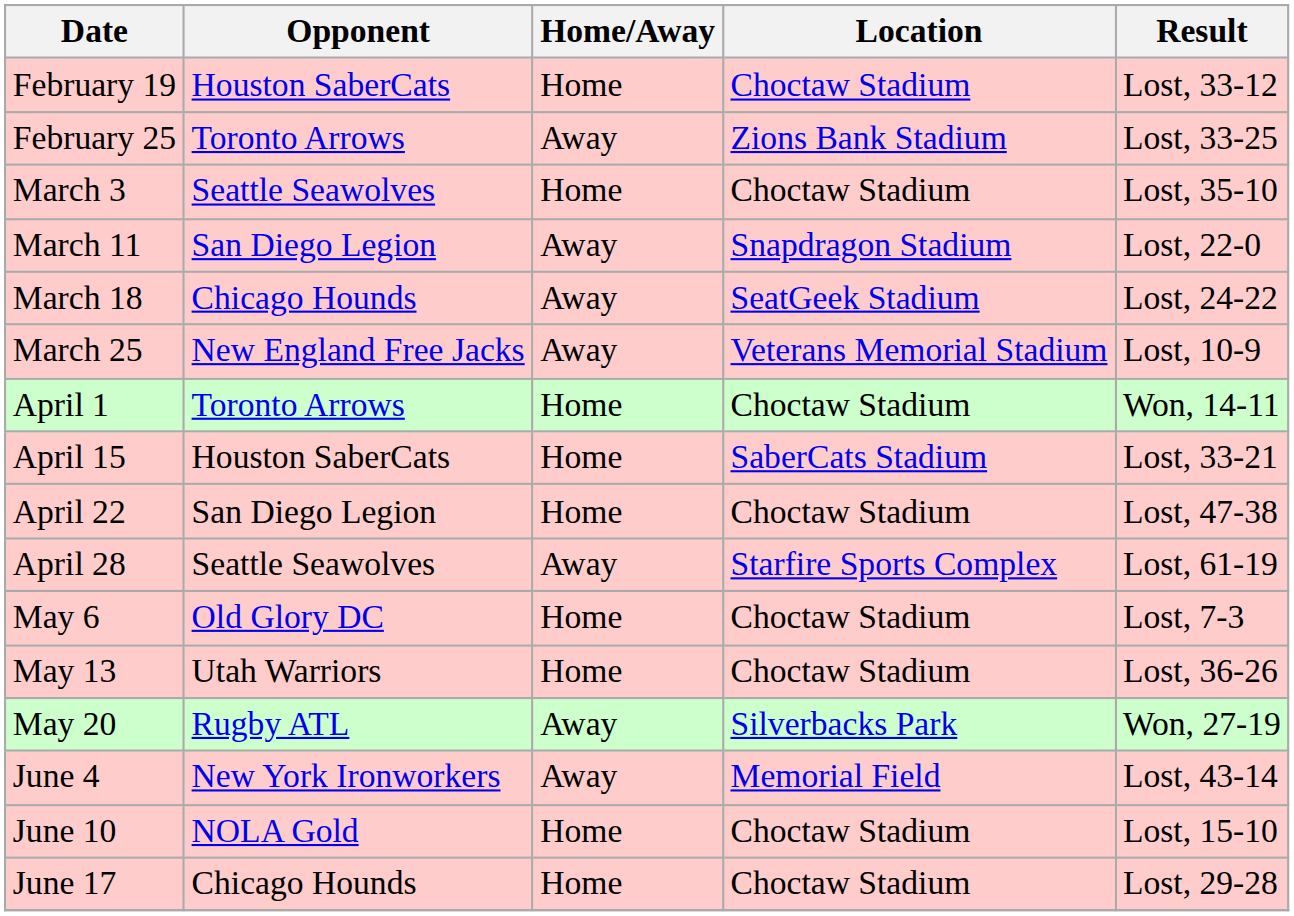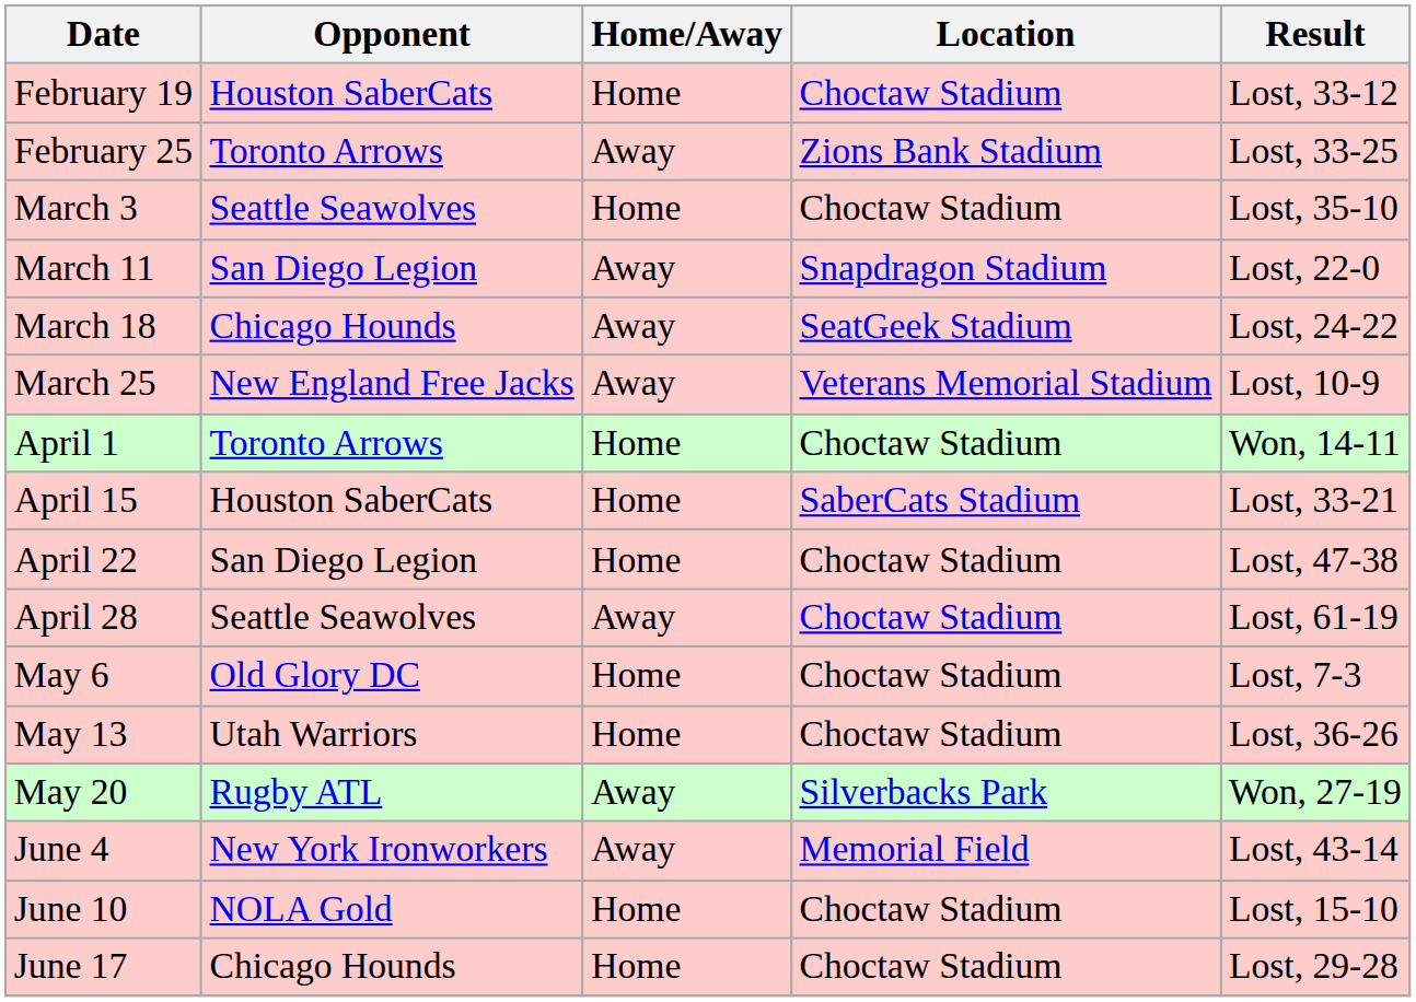 <table class="wikitable">
 <tr>
 <th>Date</th>
 <th>Opponent</th>
 <th>Home/Away</th>
 <th>Location</th>
 <th>Result</th>
 </tr>
 <tr bgcolor="#FFCCCC">
 <td>February 19</td>
 <td><a href='#'>Houston SaberCats</a></td>
 <td>Home</td>
 <td><a href='#'>Choctaw Stadium</a></td>
 <td>Lost, 33-12</td>
 </tr>
 <tr bgcolor="#FFCCCC">
 <td>February 25</td>
 <td><a href='#'>Toronto Arrows</a></td>
 <td>Away</td>
 <td><a href='#'>Zions Bank Stadium</a></td>
 <td>Lost, 33-25</td>
 </tr>
 <tr bgcolor="#FFCCCC">
 <td>March 3</td>
 <td><a href='#'>Seattle Seawolves</a></td>
 <td>Home</td>
 <td>Choctaw Stadium</td>
 <td>Lost, 35-10</td>
 </tr>
 <tr bgcolor="#FFCCCC">
 <td>March 11</td>
 <td><a href='#'>San Diego Legion</a></td>
 <td>Away</td>
 <td><a href='#'>Snapdragon Stadium</a></td>
 <td>Lost, 22-0</td>
 </tr>
 <tr bgcolor="#FFCCCC">
 <td>March 18</td>
 <td><a href='#'>Chicago Hounds</a></td>
 <td>Away</td>
 <td><a href='#'>SeatGeek Stadium</a></td>
 <td>Lost, 24-22</td>
 </tr>
 <tr bgcolor="#FFCCCC">
 <td>March 25</td>
 <td><a href='#'>New England Free Jacks</a></td>
 <td>Away</td>
 <td><a href='#'>Veterans Memorial Stadium</a></td>
 <td>Lost, 10-9</td>
 </tr>
 <tr bgcolor="#CCFFCC">
 <td>April 1</td>
 <td><a href='#'>Toronto Arrows</a></td>
 <td>Home</td>
 <td>Choctaw Stadium</td>
 <td>Won, 14-11</td>
 </tr>
 <tr bgcolor="#FFCCCC">
 <td>April 15</td>
 <td>Houston SaberCats</td>
 <td>Home</td>
 <td><a href='#'>SaberCats Stadium</a></td>
 <td>Lost, 33-21</td>
 </tr>
 <tr bgcolor="#FFCCCC">
 <td>April 22</td>
 <td>San Diego Legion</td>
 <td>Home</td>
 <td>Choctaw Stadium</td>
 <td>Lost, 47-38</td>
 </tr>
 <tr bgcolor="#FFCCCC">
 <td>April 28</td>
 <td>Seattle Seawolves</td>
 <td>Away</td>
-<td><a href='#'>Starfire Sports Complex</a></td>
+<td><a href='#'>Choctaw Stadium</a></td>
 <td>Lost, 61-19</td>
 </tr>
 <tr bgcolor="#FFCCCC">
 <td>May 6</td>
 <td><a href='#'>Old Glory DC</a></td>
 <td>Home</td>
 <td>Choctaw Stadium</td>
 <td>Lost, 7-3</td>
 </tr>
 <tr bgcolor="#FFCCCC">
 <td>May 13</td>
 <td>Utah Warriors</td>
 <td>Home</td>
 <td>Choctaw Stadium</td>
 <td>Lost, 36-26</td>
 </tr>
 <tr bgcolor="#CCFFCC">
 <td>May 20</td>
 <td><a href='#'>Rugby ATL</a></td>
 <td>Away</td>
 <td><a href='#'>Silverbacks Park</a></td>
 <td>Won, 27-19</td>
 </tr>
 <tr bgcolor="#FFCCCC">
 <td>June 4</td>
 <td><a href='#'>New York Ironworkers</a></td>
 <td>Away</td>
 <td><a href='#'>Memorial Field</a></td>
 <td>Lost, 43-14</td>
 </tr>
 <tr bgcolor="#FFCCCC">
 <td>June 10</td>
 <td><a href='#'>NOLA Gold</a></td>
 <td>Home</td>
 <td>Choctaw Stadium</td>
 <td>Lost, 15-10</td>
 </tr>
 <tr bgcolor="#FFCCCC">
 <td>June 17</td>
 <td>Chicago Hounds</td>
 <td>Home</td>
 <td>Choctaw Stadium</td>
 <td>Lost, 29-28</td>
 </tr>
 <tr>
 </tr>
 </table>
